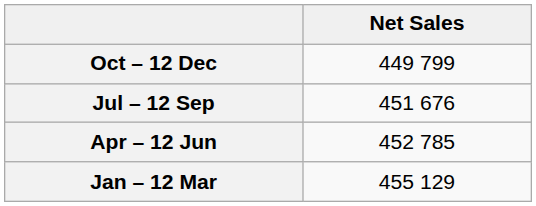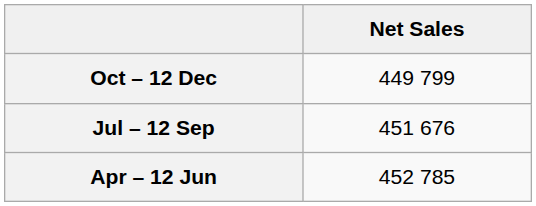 <table class="wikitable sortable" style="text-align:center; width:400px; height:150px;">
 <tr>
 <td style="text-align:center; background:#f0f0f0;"></td>
 <td style="text-align:center; background:#f0f0f0;"><strong>Net Sales</strong></td>
 </tr>
 <tr>
 <th scope="row">Oct – 12 Dec</th>
 <td>449 799</td>
 </tr>
 <tr>
 <th scope="row">Jul – 12 Sep</th>
 <td>451 676</td>
 </tr>
 <tr>
 <th scope="row">Apr – 12 Jun</th>
 <td>452 785</td>
 </tr>
-<tr>
-<th scope="row">Jan – 12 Mar</th>
-<td>455 129</td>
-</tr>
 </table>
